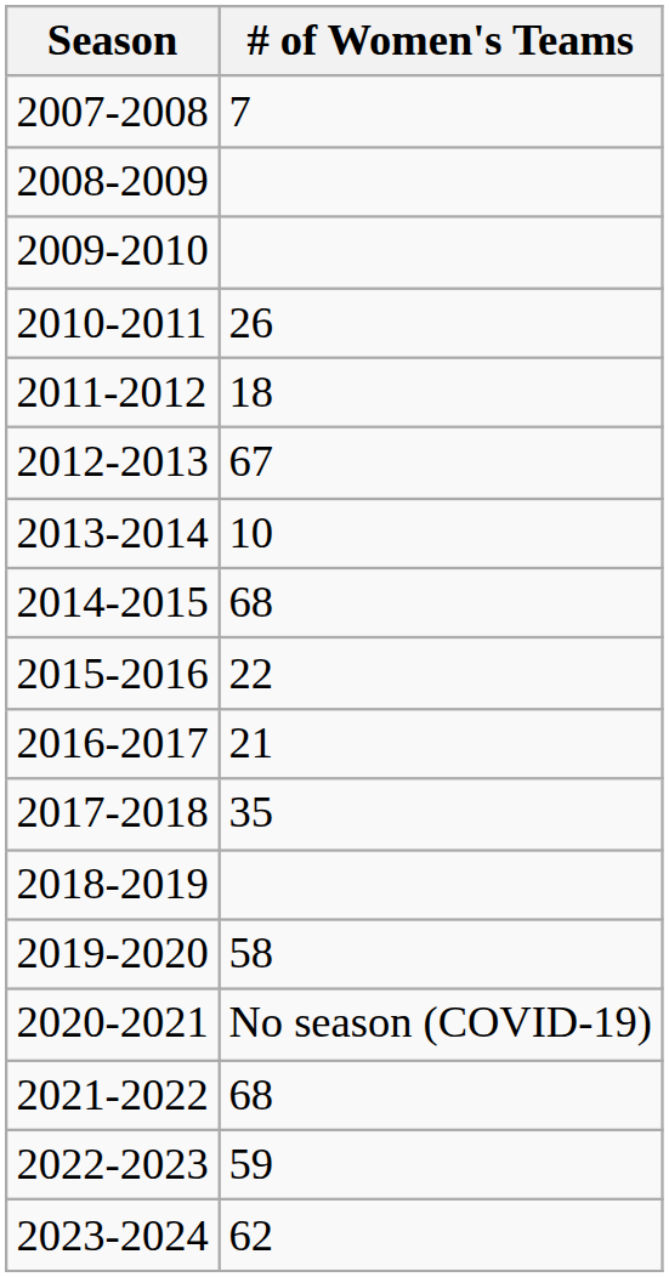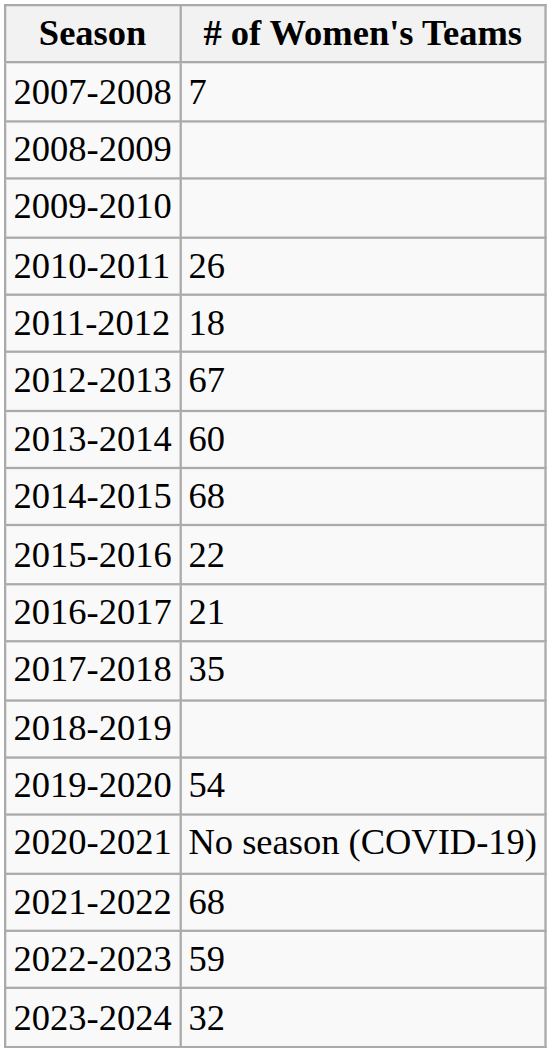 <table class="wikitable">
 <tr>
 <th>Season</th>
 <th># of Women's Teams</th>
 </tr>
 <tr>
 <td>2007-2008</td>
 <td>7</td>
 </tr>
 <tr>
 <td>2008-2009</td>
 <td></td>
 </tr>
 <tr>
 <td>2009-2010</td>
 <td></td>
 </tr>
 <tr>
 <td>2010-2011</td>
 <td>26</td>
 </tr>
 <tr>
 <td>2011-2012</td>
 <td>18</td>
 </tr>
 <tr>
 <td>2012-2013</td>
 <td>67</td>
 </tr>
 <tr>
 <td>2013-2014</td>
-<td>10</td>
+<td>60</td>
 </tr>
 <tr>
 <td>2014-2015</td>
 <td>68</td>
 </tr>
 <tr>
 <td>2015-2016</td>
 <td>22</td>
 </tr>
 <tr>
 <td>2016-2017</td>
 <td>21</td>
 </tr>
 <tr>
 <td>2017-2018</td>
 <td>35</td>
 </tr>
 <tr>
 <td>2018-2019</td>
 <td></td>
 </tr>
 <tr>
 <td>2019-2020</td>
-<td>58</td>
+<td>54</td>
 </tr>
 <tr>
 <td>2020-2021</td>
 <td>No season (COVID-19)</td>
 </tr>
 <tr>
 <td>2021-2022</td>
 <td>68</td>
 </tr>
 <tr>
 <td>2022-2023</td>
 <td>59</td>
 </tr>
 <tr>
 <td>2023-2024</td>
-<td>62</td>
+<td>32</td>
 </tr>
 </table>
